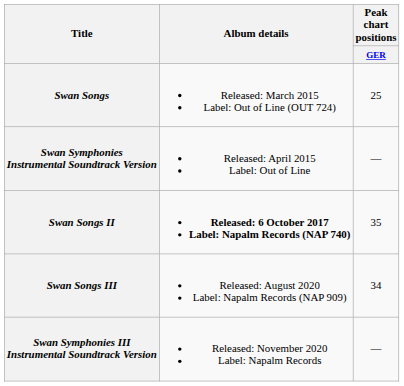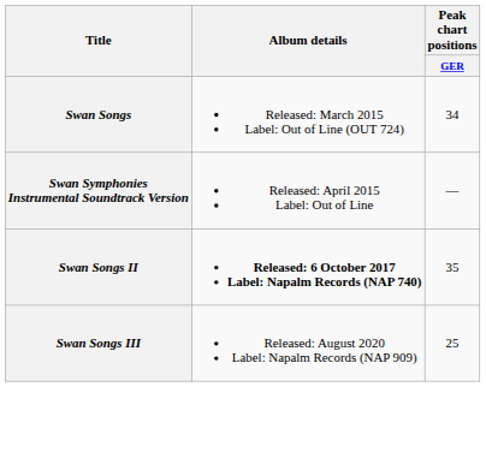 <table class="wikitable plainrowheaders" style="text-align:center;" border="1">
 <tr>
 <th scope="col" rowspan="2">Title</th>
 <th scope="col" rowspan="2">Album details</th>
 <th colspan="1" scope="col">Peak chart positions</th>
 </tr>
 <tr>
 <th width="30px"><small><a href='#'>GER</a></small><br></th>
 </tr>
 <tr>
 <th scope="row"><em>Swan Songs</em></th>
 <td><br><ul><li>Released: March 2015</li><li>Label: Out of Line (OUT 724)</li></ul></td>
-<td>25</td>
+<td>34</td>
 </tr>
 <tr>
 <th scope="row"><em>Swan Symphonies <br> Instrumental Soundtrack Version</em></th>
 <td><br><ul><li>Released: April 2015</li><li>Label: Out of Line</li></ul></td>
 <td>—</td>
 </tr>
 <tr>
 <th scope="row"><em>Swan Songs II</em></th>
 <td><strong><br><ul><li>Released: 6 October 2017</li><li>Label: Napalm Records (NAP 740)</li></ul></strong></td>
 <td>35</td>
 </tr>
 <tr>
 <th scope="row"><em>Swan Songs III</em></th>
 <td><br><ul><li>Released: August 2020</li><li>Label: Napalm Records (NAP 909)</li></ul></td>
-<td>34</td>
-</tr>
-<tr>
-<th scope="row"><em>Swan Symphonies III <br> Instrumental Soundtrack Version</em></th>
-<td><br><ul><li>Released: November 2020</li><li>Label: Napalm Records</li></ul></td>
-<td>—</td>
+<td>25</td>
 </tr>
 </table>
